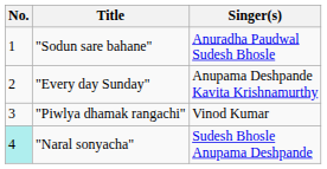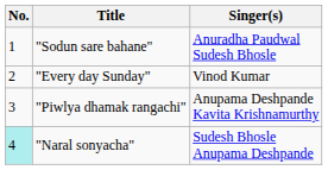 <table class="wikitable">
 <tr>
 <th>No.</th>
 <th>Title</th>
 <th>Singer(s)</th>
 </tr>
 <tr>
 <td>1</td>
 <td>"Sodun sare bahane"</td>
 <td><a href='#'>Anuradha Paudwal</a> <br> <a href='#'>Sudesh Bhosle</a></td>
 </tr>
 <tr>
 <td>2</td>
 <td>"Every day Sunday"</td>
-<td>Anupama Deshpande<br><a href='#'>Kavita Krishnamurthy</a></td>
+<td>Vinod Kumar</td>
 </tr>
 <tr>
 <td>3</td>
 <td>"Piwlya dhamak rangachi"</td>
-<td>Vinod Kumar</td>
+<td>Anupama Deshpande<br><a href='#'>Kavita Krishnamurthy</a></td>
 </tr>
 <tr>
 <td style="background: paleturquoise;">4</td>
 <td>"Naral sonyacha"</td>
 <td><a href='#'>Sudesh Bhosle</a><br><a href='#'>Anupama Deshpande</a></td>
 </tr>
 </table>
